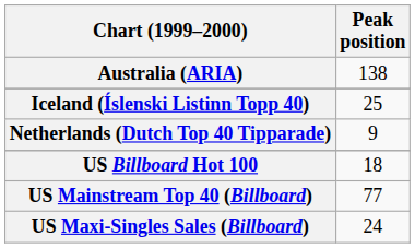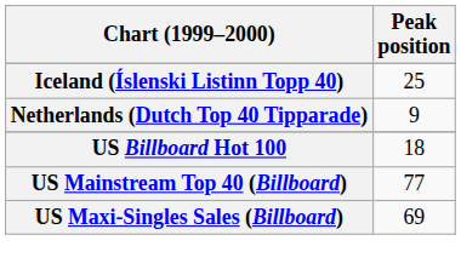 <table class="wikitable sortable plainrowheaders" style="text-align:center">
 <tr>
 <th>Chart (1999–2000)</th>
 <th>Peak<br>position</th>
-</tr>
-<tr>
-<th scope="row">Australia (<a href='#'>ARIA</a>)</th>
-<td>138</td>
 </tr>
 <tr>
 </tr>
 <tr>
 </tr>
 <tr>
 </tr>
 <tr>
 <th scope="row">Iceland (<a href='#'>Íslenski Listinn Topp 40</a>)</th>
 <td>25</td>
 </tr>
 <tr>
 <th scope="row">Netherlands (<a href='#'>Dutch Top 40 Tipparade</a>)</th>
 <td>9</td>
 </tr>
 <tr>
 </tr>
 <tr>
 </tr>
 <tr>
 <th scope="row">US <a href='#'><em>Billboard</em> Hot 100</a></th>
 <td>18</td>
 </tr>
 <tr>
 <th scope="row">US <a href='#'>Mainstream Top 40</a> (<em><a href='#'>Billboard</a></em>)</th>
 <td>77</td>
 </tr>
 <tr>
 <th scope="row">US <a href='#'>Maxi-Singles Sales</a> (<em><a href='#'>Billboard</a></em>)</th>
-<td>24</td>
+<td>69</td>
 </tr>
 </table>
